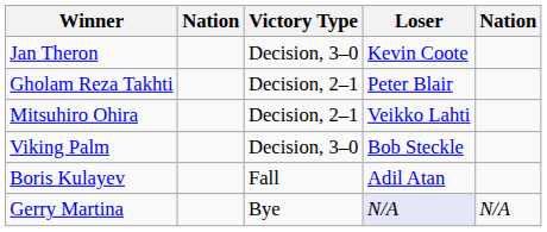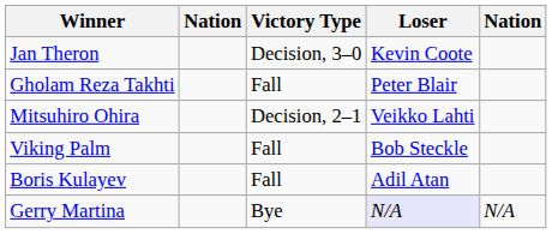 <table class="wikitable sortable" style="text-align:left;">
 <tr>
 <th>Winner</th>
 <th>Nation</th>
 <th>Victory Type</th>
 <th>Loser</th>
 <th>Nation</th>
 </tr>
 <tr>
 <td><a href='#'>Jan Theron</a></td>
 <td></td>
 <td>Decision, 3–0</td>
 <td><a href='#'>Kevin Coote</a></td>
 <td></td>
 </tr>
 <tr>
 <td><a href='#'>Gholam Reza Takhti</a></td>
 <td></td>
-<td>Decision, 2–1</td>
+<td>Fall</td>
 <td><a href='#'>Peter Blair</a></td>
 <td></td>
 </tr>
 <tr>
 <td><a href='#'>Mitsuhiro Ohira</a></td>
 <td></td>
 <td>Decision, 2–1</td>
 <td><a href='#'>Veikko Lahti</a></td>
 <td></td>
 </tr>
 <tr>
 <td><a href='#'>Viking Palm</a></td>
 <td></td>
-<td>Decision, 3–0</td>
+<td>Fall</td>
 <td><a href='#'>Bob Steckle</a></td>
 <td></td>
 </tr>
 <tr>
 <td><a href='#'>Boris Kulayev</a></td>
 <td></td>
 <td>Fall</td>
 <td><a href='#'>Adil Atan</a></td>
 <td></td>
 </tr>
 <tr>
 <td><a href='#'>Gerry Martina</a></td>
 <td></td>
 <td>Bye</td>
 <td style="background: lavender;"><em>N/A</em></td>
 <td><em>N/A</em></td>
 </tr>
 </table>
